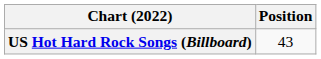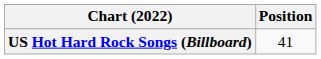 <table class="wikitable plainrowheaders" style="text-align:center">
 <tr>
 <th scope="col">Chart (2022)</th>
 <th scope="col">Position</th>
 </tr>
 <tr>
 <th scope="row">US <a href='#'>Hot Hard Rock Songs</a> (<em>Billboard</em>)</th>
-<td>43</td>
+<td>41</td>
 </tr>
 </table>
